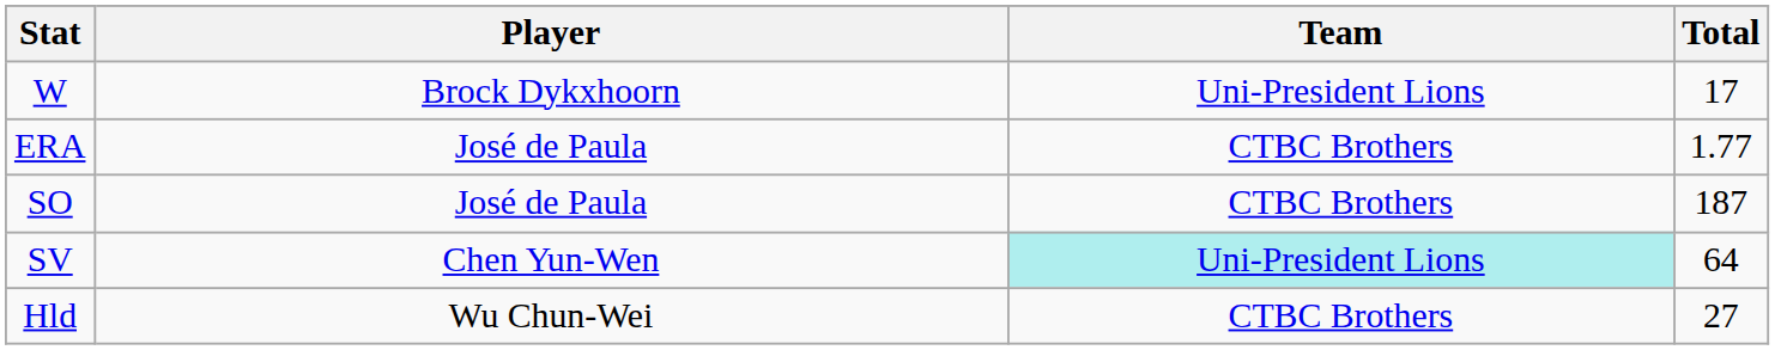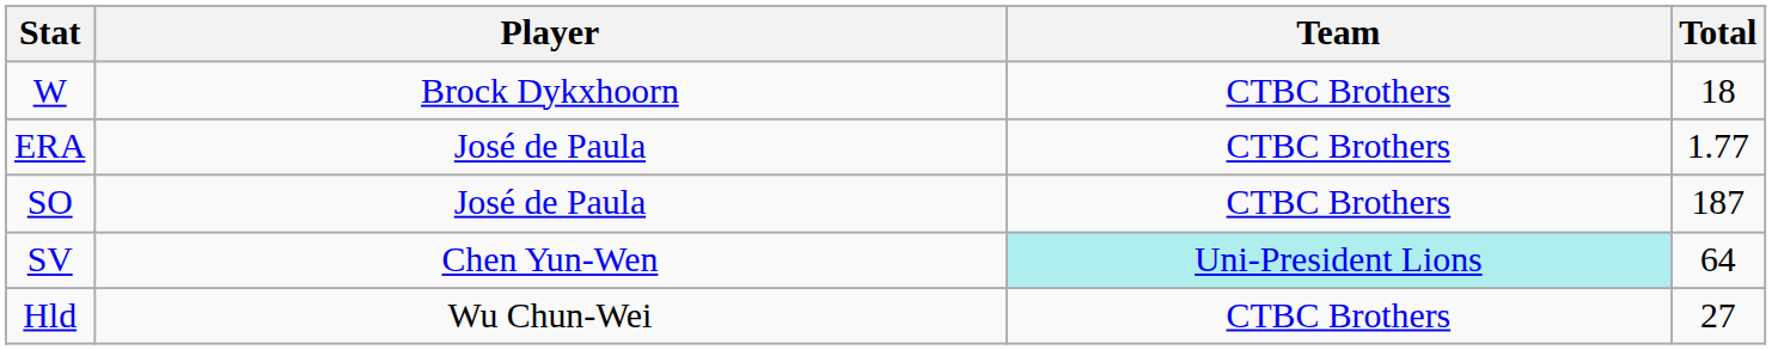 <table class = "wikitable"  style = "width:50%; text-align:center;">
 <tr>
 <th style = "width:5%;">Stat</th>
 <th style = "width:55%;">Player</th>
 <th style = "width:55%;">Team</th>
 <th style = "width:5%;">Total</th>
 </tr>
 <tr>
 <td><a href='#'>W</a></td>
 <td><a href='#'>Brock Dykxhoorn</a></td>
-<td><a href='#'>Uni-President Lions</a></td>
-<td>17</td>
+<td><a href='#'>CTBC Brothers</a></td>
+<td>18</td>
 </tr>
 <tr 8>
 <td><a href='#'>ERA</a></td>
 <td><a href='#'>José de Paula</a></td>
 <td><a href='#'>CTBC Brothers</a></td>
 <td>1.77</td>
 </tr>
 <tr>
 <td><a href='#'>SO</a></td>
 <td><a href='#'>José de Paula</a></td>
 <td><a href='#'>CTBC Brothers</a></td>
 <td>187</td>
 </tr>
 <tr>
 <td><a href='#'>SV</a></td>
 <td><a href='#'>Chen Yun-Wen</a></td>
 <td style="background: paleturquoise;"><a href='#'>Uni-President Lions</a></td>
 <td>64</td>
 </tr>
 <tr>
 <td><a href='#'>Hld</a></td>
 <td>Wu Chun-Wei</td>
 <td><a href='#'>CTBC Brothers</a></td>
 <td>27</td>
 </tr>
 </table>
